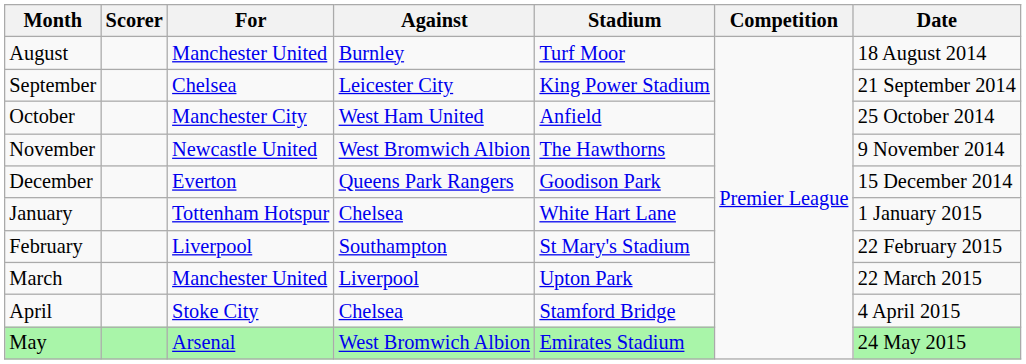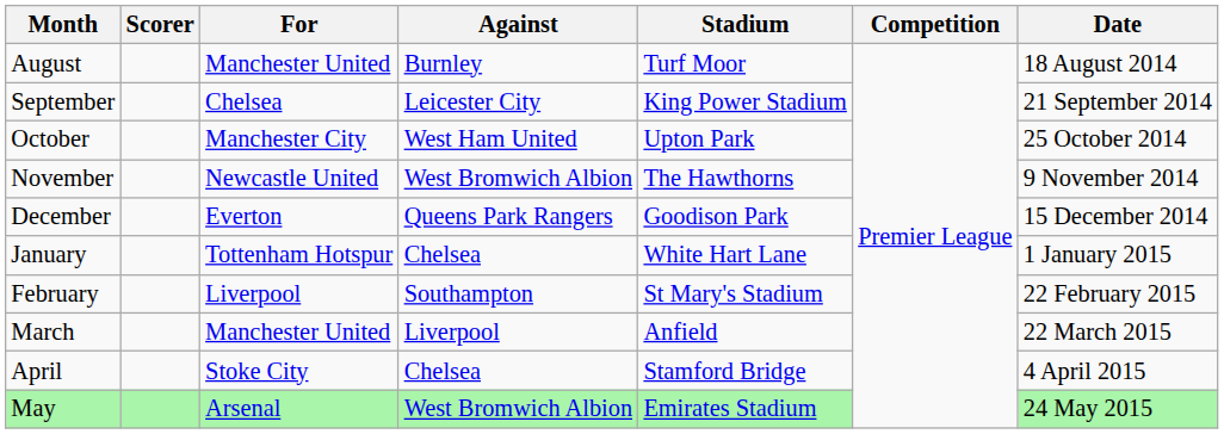 <table class="wikitable">
 <tr>
 <th>Month</th>
 <th>Scorer</th>
 <th>For</th>
 <th>Against</th>
 <th>Stadium</th>
 <th>Competition</th>
 <th>Date</th>
 </tr>
 <tr>
 <td>August</td>
 <td> </td>
 <td><a href='#'>Manchester United</a></td>
 <td><a href='#'>Burnley</a></td>
 <td><a href='#'>Turf Moor</a></td>
 <td rowspan=10><a href='#'>Premier League</a></td>
 <td>18 August 2014</td>
 </tr>
 <tr>
 <td>September</td>
 <td> </td>
 <td><a href='#'>Chelsea</a></td>
 <td><a href='#'>Leicester City</a></td>
 <td><a href='#'>King Power Stadium</a></td>
 <td>21 September 2014</td>
 </tr>
 <tr>
 <td>October</td>
 <td> </td>
 <td><a href='#'>Manchester City</a></td>
 <td><a href='#'>West Ham United</a></td>
-<td><a href='#'>Anfield</a></td>
+<td><a href='#'>Upton Park</a></td>
 <td>25 October 2014</td>
 </tr>
 <tr>
 <td>November</td>
 <td> </td>
 <td><a href='#'>Newcastle United</a></td>
 <td><a href='#'>West Bromwich Albion</a></td>
 <td><a href='#'>The Hawthorns</a></td>
 <td>9 November 2014</td>
 </tr>
 <tr>
 <td>December</td>
 <td> </td>
 <td><a href='#'>Everton</a></td>
 <td><a href='#'>Queens Park Rangers</a></td>
 <td><a href='#'>Goodison Park</a></td>
 <td>15 December 2014</td>
 </tr>
 <tr>
 <td>January</td>
 <td> </td>
 <td><a href='#'>Tottenham Hotspur</a></td>
 <td><a href='#'>Chelsea</a></td>
 <td><a href='#'>White Hart Lane</a></td>
 <td>1 January 2015</td>
 </tr>
 <tr>
 <td>February</td>
 <td> </td>
 <td><a href='#'>Liverpool</a></td>
 <td><a href='#'>Southampton</a></td>
 <td><a href='#'>St Mary's Stadium</a></td>
 <td>22 February 2015</td>
 </tr>
 <tr>
 <td>March</td>
 <td> </td>
 <td><a href='#'>Manchester United</a></td>
 <td><a href='#'>Liverpool</a></td>
-<td><a href='#'>Upton Park</a></td>
+<td><a href='#'>Anfield</a></td>
 <td>22 March 2015</td>
 </tr>
 <tr>
 <td>April</td>
 <td> </td>
 <td><a href='#'>Stoke City</a></td>
 <td><a href='#'>Chelsea</a></td>
 <td><a href='#'>Stamford Bridge</a></td>
 <td>4 April 2015</td>
 </tr>
 <tr>
 <td bgcolor=#A9F5A9>May</td>
 <td bgcolor=#A9F5A9> </td>
 <td bgcolor=#A9F5A9><a href='#'>Arsenal</a></td>
 <td bgcolor=#A9F5A9><a href='#'>West Bromwich Albion</a></td>
 <td bgcolor=#A9F5A9><a href='#'>Emirates Stadium</a></td>
 <td bgcolor=#A9F5A9>24 May 2015</td>
 </tr>
 </table>
